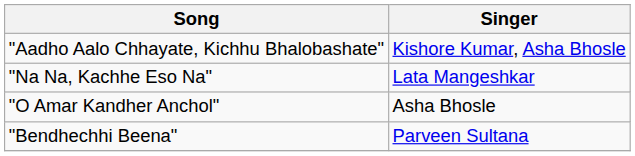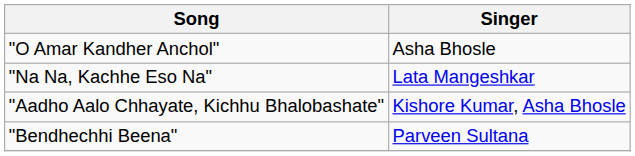 <table class="wikitable">
 <tr>
 <th>Song</th>
 <th>Singer</th>
 </tr>
 <tr>
-<td>"Aadho Aalo Chhayate, Kichhu Bhalobashate"</td>
-<td><a href='#'>Kishore Kumar</a>, <a href='#'>Asha Bhosle</a></td>
+<td>"O Amar Kandher Anchol"</td>
+<td>Asha Bhosle</td>
 </tr>
 <tr>
 <td>"Na Na, Kachhe Eso Na"</td>
 <td><a href='#'>Lata Mangeshkar</a></td>
 </tr>
 <tr>
-<td>"O Amar Kandher Anchol"</td>
-<td>Asha Bhosle</td>
+<td>"Aadho Aalo Chhayate, Kichhu Bhalobashate"</td>
+<td><a href='#'>Kishore Kumar</a>, <a href='#'>Asha Bhosle</a></td>
 </tr>
 <tr>
 <td>"Bendhechhi Beena"</td>
 <td><a href='#'>Parveen Sultana</a></td>
 </tr>
 <tr>
 </tr>
 </table>
